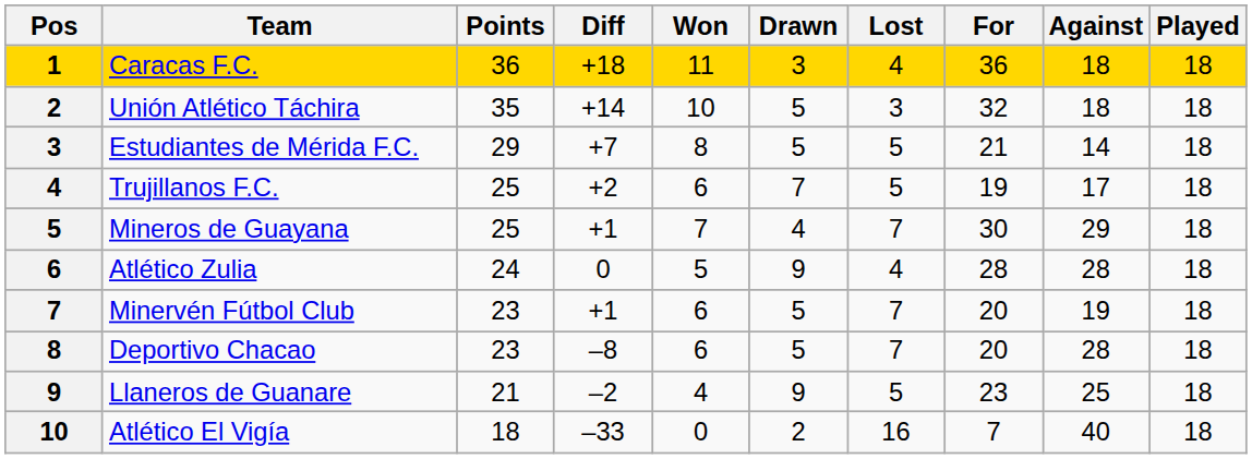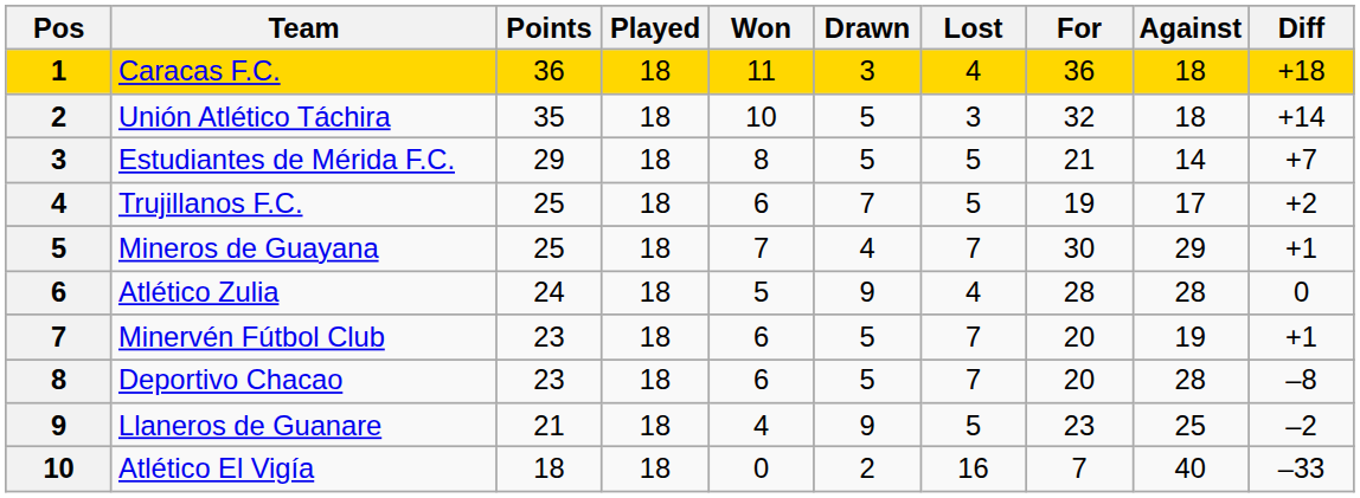 <table class="wikitable" style="font-size:85%; text-align:center;">
 <tr>
 <th width="45">Pos</th>
 <th style="width:180px;">Team</th>
 <th width="45">Points</th>
-<th width="45">Diff</th>
+<th width="45">Played</th>
 <th width="45">Won</th>
 <th width="45">Drawn</th>
 <th width="45">Lost</th>
 <th width="45">For</th>
 <th width="45">Against</th>
-<th width="45">Played</th>
+<th width="45">Diff</th>
 </tr>
 <tr style="background:gold;">
 <td><strong>1</strong></td>
 <td align=left><a href='#'>Caracas F.C.</a></td>
 <td>36</td>
-<td>+18</td>
+<td>18</td>
 <td>11</td>
 <td>3</td>
 <td>4</td>
 <td>36</td>
 <td>18</td>
-<td>18</td>
+<td>+18</td>
 </tr>
 <tr style="text-align:center">
 <th>2</th>
 <td align=left><a href='#'>Unión Atlético Táchira</a></td>
 <td>35</td>
-<td>+14</td>
+<td>18</td>
 <td>10</td>
 <td>5</td>
 <td>3</td>
 <td>32</td>
 <td>18</td>
-<td>18</td>
+<td>+14</td>
 </tr>
 <tr style="text-align:center">
 <th>3</th>
 <td align=left><a href='#'>Estudiantes de Mérida F.C.</a></td>
 <td>29</td>
-<td>+7</td>
+<td>18</td>
 <td>8</td>
 <td>5</td>
 <td>5</td>
 <td>21</td>
 <td>14</td>
-<td>18</td>
+<td>+7</td>
 </tr>
 <tr style="text-align:center">
 <th>4</th>
 <td align=left><a href='#'>Trujillanos F.C.</a></td>
 <td>25</td>
-<td>+2</td>
+<td>18</td>
 <td>6</td>
 <td>7</td>
 <td>5</td>
 <td>19</td>
 <td>17</td>
-<td>18</td>
+<td>+2</td>
 </tr>
 <tr style="text-align:center">
 <th>5</th>
 <td align=left><a href='#'>Mineros de Guayana</a></td>
 <td>25</td>
-<td>+1</td>
+<td>18</td>
 <td>7</td>
 <td>4</td>
 <td>7</td>
 <td>30</td>
 <td>29</td>
-<td>18</td>
+<td>+1</td>
 </tr>
 <tr style="text-align:center">
 <th>6</th>
 <td align=left><a href='#'>Atlético Zulia</a></td>
 <td>24</td>
-<td>0</td>
+<td>18</td>
 <td>5</td>
 <td>9</td>
 <td>4</td>
 <td>28</td>
 <td>28</td>
-<td>18</td>
+<td>0</td>
 </tr>
 <tr style="text-align:center">
 <th>7</th>
 <td align=left><a href='#'>Minervén Fútbol Club</a></td>
 <td>23</td>
-<td>+1</td>
+<td>18</td>
 <td>6</td>
 <td>5</td>
 <td>7</td>
 <td>20</td>
 <td>19</td>
-<td>18</td>
+<td>+1</td>
 </tr>
 <tr style="text-align:center">
 <th>8</th>
 <td align=left><a href='#'>Deportivo Chacao</a></td>
 <td>23</td>
-<td>–8</td>
+<td>18</td>
 <td>6</td>
 <td>5</td>
 <td>7</td>
 <td>20</td>
 <td>28</td>
-<td>18</td>
+<td>–8</td>
 </tr>
 <tr style="text-align:center">
 <th>9</th>
 <td align=left><a href='#'>Llaneros de Guanare</a></td>
 <td>21</td>
-<td>–2</td>
+<td>18</td>
 <td>4</td>
 <td>9</td>
 <td>5</td>
 <td>23</td>
 <td>25</td>
-<td>18</td>
+<td>–2</td>
 </tr>
 <tr style="text-align:center">
 <th>10</th>
 <td align=left><a href='#'>Atlético El Vigía</a></td>
 <td>18</td>
-<td>–33</td>
+<td>18</td>
 <td>0</td>
 <td>2</td>
 <td>16</td>
 <td>7</td>
 <td>40</td>
-<td>18</td>
+<td>–33</td>
 </tr>
 </table>
